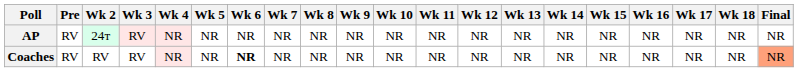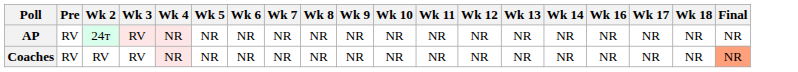 <table class="wikitable" style="white-space:nowrap;">
 <tr>
 <th>Poll</th>
 <th>Pre</th>
 <th>Wk 2</th>
 <th>Wk 3</th>
 <th>Wk 4</th>
 <th>Wk 5</th>
 <th>Wk 6</th>
 <th>Wk 7</th>
 <th>Wk 8</th>
 <th>Wk 9</th>
 <th>Wk 10</th>
 <th>Wk 11</th>
 <th>Wk 12</th>
 <th>Wk 13</th>
 <th>Wk 14</th>
-<th>Wk 15</th>
 <th>Wk 16</th>
 <th>Wk 17</th>
 <th>Wk 18</th>
 <th>Final</th>
 </tr>
 <tr style="text-align:center;">
 <th>AP</th>
 <td style="background:#FFF;">RV</td>
 <td style="background:#D8FFEB;">24т</td>
 <td style="background:#FFE6E6;">RV</td>
 <td style="background:#FFE6E6;">NR</td>
 <td style="background:#FFF;">NR</td>
 <td style="background:#FFF;">NR</td>
 <td style="background:#FFF;">NR</td>
 <td style="background:#FFF;">NR</td>
 <td style="background:#FFF;">NR</td>
 <td style="background:#FFF;">NR</td>
 <td style="background:#FFF;">NR</td>
 <td style="background:#FFF;">NR</td>
 <td style="background:#FFF;">NR</td>
 <td style="background:#FFF;">NR</td>
 <td style="background:#FFF;">NR</td>
 <td style="background:#FFF;">NR</td>
 <td style="background:#FFF;">NR</td>
 <td style="background:#FFF;">NR</td>
-<td style="background:#FFF;">NR</td>
 </tr>
 <tr style="text-align:center;">
 <th>Coaches</th>
 <td style="background:#FFF;">RV</td>
 <td style="background:#FFF;">RV</td>
 <td style="background:#FFF;">RV</td>
 <td style="background:#FFE6E6;">NR</td>
 <td style="background:#FFF;">NR</td>
-<td style="background:#FFF;"><strong>NR</strong></td>
 <td style="background:#FFF;">NR</td>
 <td style="background:#FFF;">NR</td>
 <td style="background:#FFF;">NR</td>
 <td style="background:#FFF;">NR</td>
 <td style="background:#FFF;">NR</td>
 <td style="background:#FFF;">NR</td>
 <td style="background:#FFF;">NR</td>
 <td style="background:#FFF;">NR</td>
 <td style="background:#FFF;">NR</td>
 <td style="background:#FFF;">NR</td>
 <td style="background:#FFF;">NR</td>
 <td style="background:#FFF;">NR</td>
 <td style="background: lightsalmon;">NR</td>
 </tr>
 </table>
